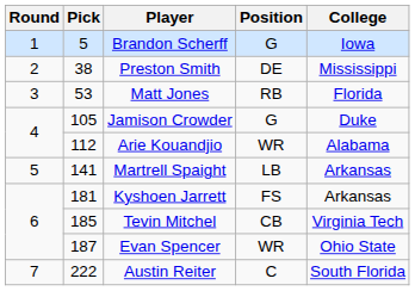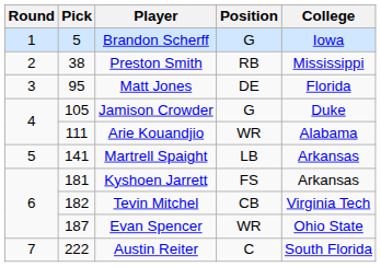 <table class="wikitable sortable sortable"  style="text-align:center;">
 <tr>
 <th>Round</th>
 <th>Pick</th>
 <th>Player</th>
 <th>Position</th>
 <th>College</th>
 </tr>
 <tr style="background:#d0e7ff;">
 <td>1</td>
 <td>5</td>
 <td><a href='#'>Brandon Scherff</a></td>
 <td>G</td>
 <td><a href='#'>Iowa</a></td>
 </tr>
 <tr>
 <td>2</td>
 <td>38</td>
 <td><a href='#'>Preston Smith</a></td>
-<td>DE</td>
+<td>RB</td>
 <td><a href='#'>Mississippi</a></td>
 </tr>
 <tr>
 <td>3</td>
-<td>53</td>
+<td>95</td>
 <td><a href='#'>Matt Jones</a></td>
-<td>RB</td>
+<td>DE</td>
 <td><a href='#'>Florida</a></td>
 </tr>
 <tr>
 <td rowspan="2">4</td>
 <td>105</td>
 <td><a href='#'>Jamison Crowder</a></td>
 <td>G</td>
 <td><a href='#'>Duke</a></td>
 </tr>
 <tr>
-<td>112</td>
+<td>111</td>
 <td><a href='#'>Arie Kouandjio</a></td>
 <td>WR</td>
 <td><a href='#'>Alabama</a></td>
 </tr>
 <tr>
 <td>5</td>
 <td>141</td>
 <td><a href='#'>Martrell Spaight</a></td>
 <td>LB</td>
 <td><a href='#'>Arkansas</a></td>
 </tr>
 <tr>
 <td rowspan="3">6</td>
 <td>181</td>
 <td><a href='#'>Kyshoen Jarrett</a></td>
 <td>FS</td>
 <td>Arkansas</td>
 </tr>
 <tr>
-<td>185</td>
+<td>182</td>
 <td><a href='#'>Tevin Mitchel</a></td>
 <td>CB</td>
 <td><a href='#'>Virginia Tech</a></td>
 </tr>
 <tr>
 <td>187</td>
 <td><a href='#'>Evan Spencer</a></td>
 <td>WR</td>
 <td><a href='#'>Ohio State</a></td>
 </tr>
 <tr>
 <td>7</td>
 <td>222</td>
 <td><a href='#'>Austin Reiter</a></td>
 <td>C</td>
 <td><a href='#'>South Florida</a></td>
 </tr>
 </table>
